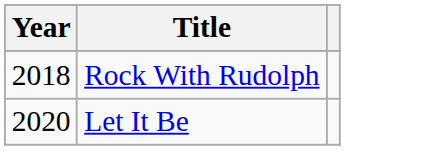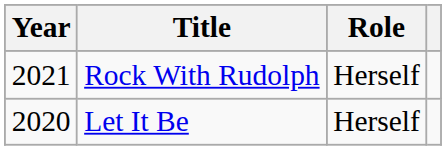 <table class="wikitable sortable">
 <tr>
 <th>Year</th>
 <th>Title</th>
+<th>Role</th>
 <th></th>
 </tr>
 <tr>
-<td>2018</td>
+<td>2021</td>
 <td><a href='#'>Rock With Rudolph</a></td>
+<td>Herself</td>
 <td align="center"></td>
 </tr>
 <tr>
 <td>2020</td>
 <td><a href='#'>Let It Be</a></td>
+<td>Herself</td>
 <td align="center"></td>
 </tr>
 </table>
